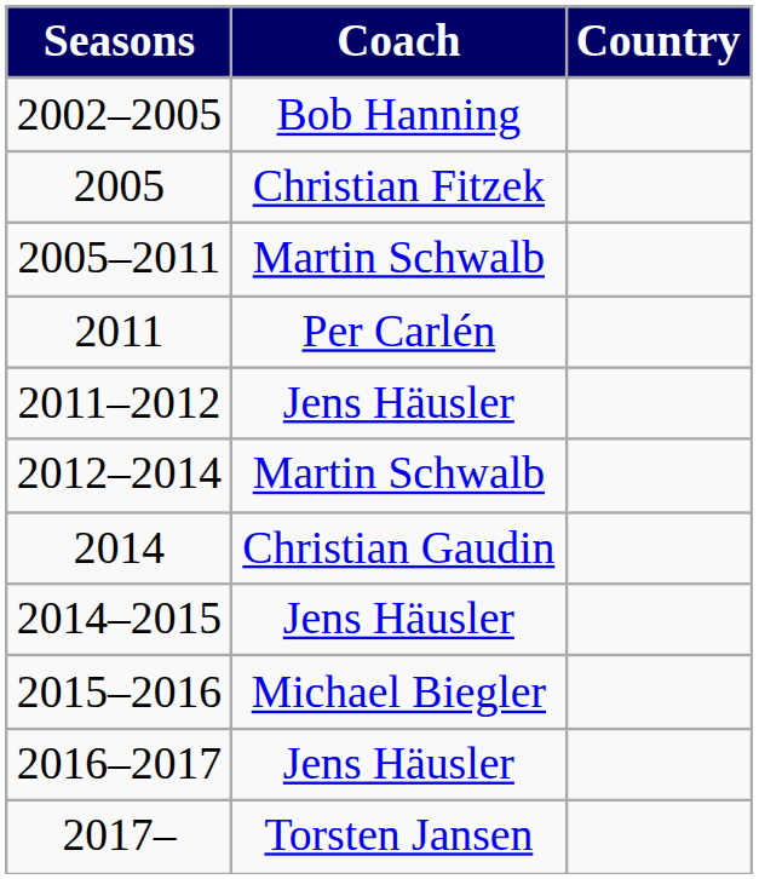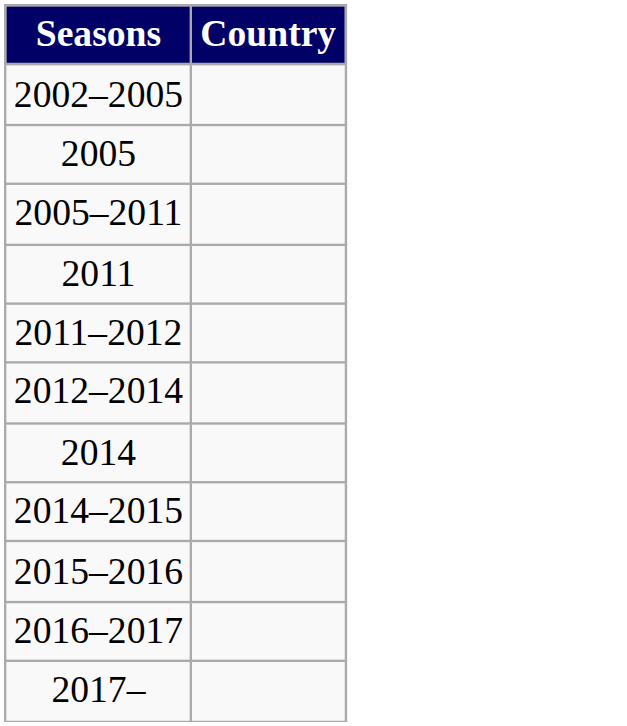 <table class="wikitable" style="text-align: center;">
 <tr>
 <th style="color:white; background:#000066">Seasons</th>
-<th style="color:white; background:#000066">Coach</th>
 <th style="color:white; background:#000066">Country</th>
 </tr>
 <tr>
 <td style="text-align: center">2002–2005</td>
-<td style="text-align: center"><a href='#'>Bob Hanning</a></td>
 <td style="text-align: center"></td>
 </tr>
 <tr>
 <td style="text-align: center">2005</td>
-<td style="text-align: center"><a href='#'>Christian Fitzek</a></td>
 <td style="text-align: center"></td>
 </tr>
 <tr>
 <td style="text-align: center">2005–2011</td>
-<td style="text-align: center"><a href='#'>Martin Schwalb</a></td>
 <td style="text-align: center"></td>
 </tr>
 <tr>
 <td style="text-align: center">2011</td>
-<td style="text-align: center"><a href='#'>Per Carlén</a></td>
 <td style="text-align: center"></td>
 </tr>
 <tr>
 <td style="text-align: center">2011–2012</td>
-<td style="text-align: center"><a href='#'>Jens Häusler</a></td>
 <td style="text-align: center"></td>
 </tr>
 <tr>
 <td style="text-align: center">2012–2014</td>
-<td style="text-align: center"><a href='#'>Martin Schwalb</a></td>
 <td style="text-align: center"></td>
 </tr>
 <tr>
 <td style="text-align: center">2014</td>
-<td style="text-align: center"><a href='#'>Christian Gaudin</a></td>
 <td style="text-align: center"></td>
 </tr>
 <tr>
 <td style="text-align: center">2014–2015</td>
-<td style="text-align: center"><a href='#'>Jens Häusler</a></td>
 <td style="text-align: center"></td>
 </tr>
 <tr>
 <td style="text-align: center">2015–2016</td>
-<td style="text-align: center"><a href='#'>Michael Biegler</a></td>
 <td style="text-align: center"></td>
 </tr>
 <tr>
 <td style="text-align: center">2016–2017</td>
-<td style="text-align: center"><a href='#'>Jens Häusler</a></td>
 <td style="text-align: center"></td>
 </tr>
 <tr>
 <td style="text-align: center">2017–</td>
-<td style="text-align: center"><a href='#'>Torsten Jansen</a></td>
 <td style="text-align: center"></td>
 </tr>
 </table>
